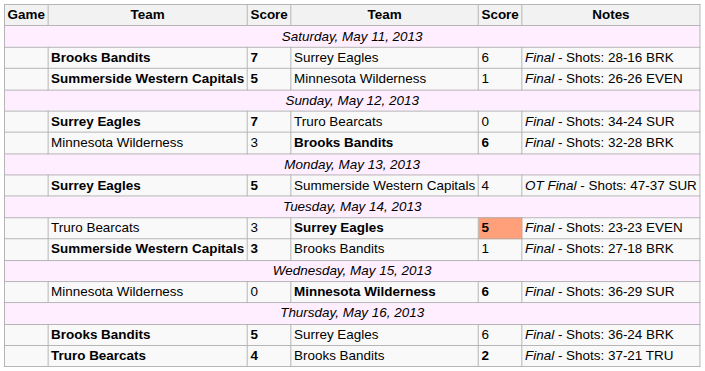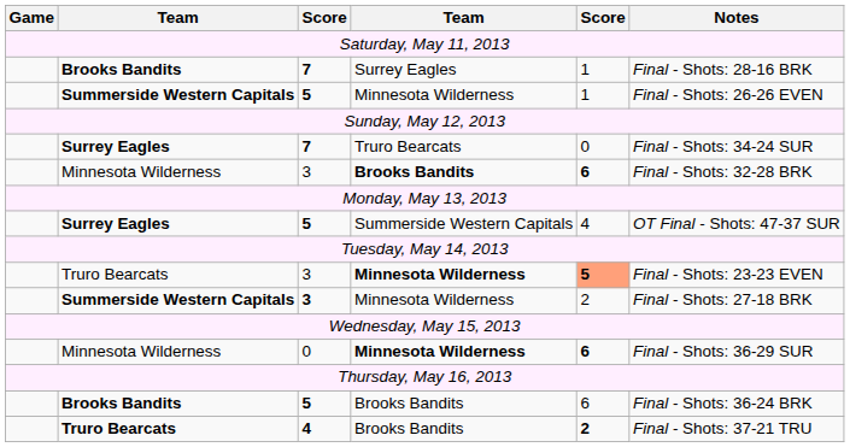 <table class="wikitable">
 <tr>
 <th>Game</th>
 <th>Team</th>
 <th>Score</th>
 <th>Team</th>
 <th>Score</th>
 <th>Notes</th>
 </tr>
 <tr style="text-align:center; background:#fef;">
 <td colspan="11"><em>Saturday, May 11, 2013</em></td>
 </tr>
 <tr>
 <td></td>
 <td><strong>Brooks Bandits</strong></td>
 <td><strong>7</strong></td>
 <td>Surrey Eagles</td>
-<td>6</td>
+<td>1</td>
 <td><em>Final</em> - Shots: 28-16 BRK</td>
 </tr>
 <tr>
 <td></td>
 <td><strong>Summerside Western Capitals</strong></td>
 <td><strong>5</strong></td>
 <td>Minnesota Wilderness</td>
 <td>1</td>
 <td><em>Final</em> - Shots: 26-26 EVEN</td>
 </tr>
 <tr style="text-align:center; background:#fef;">
 <td colspan="11"><em>Sunday, May 12, 2013</em></td>
 </tr>
 <tr>
 <td></td>
 <td><strong>Surrey Eagles</strong></td>
 <td><strong>7</strong></td>
 <td>Truro Bearcats</td>
 <td>0</td>
 <td><em>Final</em> - Shots: 34-24 SUR</td>
 </tr>
 <tr>
 <td></td>
 <td>Minnesota Wilderness</td>
 <td>3</td>
 <td><strong>Brooks Bandits</strong></td>
 <td><strong>6</strong></td>
 <td><em>Final</em> - Shots: 32-28 BRK</td>
 </tr>
 <tr style="text-align:center; background:#fef;">
 <td colspan="11"><em>Monday, May 13, 2013</em></td>
 </tr>
 <tr>
 <td></td>
 <td><strong>Surrey Eagles</strong></td>
 <td><strong>5</strong></td>
 <td>Summerside Western Capitals</td>
 <td>4</td>
 <td><em>OT Final</em> - Shots: 47-37 SUR</td>
 </tr>
 <tr style="text-align:center; background:#fef;">
 <td colspan="11"><em>Tuesday, May 14, 2013</em></td>
 </tr>
 <tr>
 <td></td>
 <td>Truro Bearcats</td>
 <td>3</td>
-<td><strong>Surrey Eagles</strong></td>
+<td><strong>Minnesota Wilderness</strong></td>
 <td style="background: lightsalmon;"><strong>5</strong></td>
 <td><em>Final</em> - Shots: 23-23 EVEN</td>
 </tr>
 <tr>
 <td></td>
 <td><strong>Summerside Western Capitals</strong></td>
 <td><strong>3</strong></td>
-<td>Brooks Bandits</td>
-<td>1</td>
+<td>Minnesota Wilderness</td>
+<td>2</td>
 <td><em>Final</em> - Shots: 27-18 BRK</td>
 </tr>
 <tr style="text-align:center; background:#fef;">
 <td colspan="11"><em>Wednesday, May 15, 2013</em></td>
 </tr>
 <tr>
 <td></td>
 <td>Minnesota Wilderness</td>
 <td>0</td>
 <td><strong>Minnesota Wilderness</strong></td>
 <td><strong>6</strong></td>
 <td><em>Final</em> - Shots: 36-29 SUR</td>
 </tr>
 <tr style="text-align:center; background:#fef;">
 <td colspan="11"><em>Thursday, May 16, 2013</em></td>
 </tr>
 <tr>
 <td></td>
 <td><strong>Brooks Bandits</strong></td>
 <td><strong>5</strong></td>
-<td>Surrey Eagles</td>
+<td>Brooks Bandits</td>
 <td>6</td>
 <td><em>Final</em> - Shots: 36-24 BRK</td>
 </tr>
 <tr>
 <td></td>
 <td><strong>Truro Bearcats</strong></td>
 <td><strong>4</strong></td>
 <td>Brooks Bandits</td>
 <td><strong>2</strong></td>
 <td><em>Final</em> - Shots: 37-21 TRU</td>
 </tr>
 </table>
